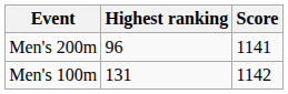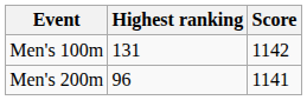 <table class="wikitable">
 <tr>
 <th>Event</th>
 <th>Highest ranking</th>
 <th>Score</th>
 </tr>
 <tr>
+<td>Men's 100m</td>
+<td>131</td>
+<td>1142</td>
+</tr>
+<tr>
 <td>Men's 200m</td>
 <td>96</td>
 <td>1141</td>
 </tr>
-<tr>
-<td>Men's 100m</td>
-<td>131</td>
-<td>1142</td>
-</tr>
 </table>
